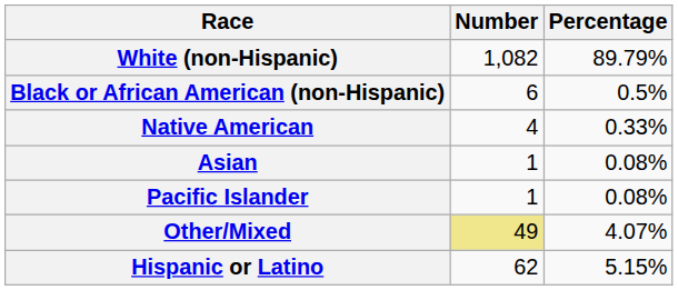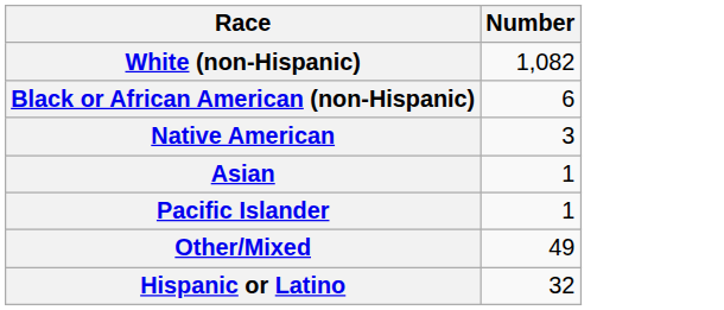 <table class="wikitable" style="text-align:right">
 <tr>
 <th scope="col">Race</th>
 <th scope="col">Number</th>
-<th scope="col">Percentage</th>
 </tr>
 <tr>
 <th scope="row"><a href='#'>White</a> (non-Hispanic)</th>
 <td>1,082</td>
-<td>89.79%</td>
 </tr>
 <tr>
 <th scope="row"><a href='#'>Black or African American</a> (non-Hispanic)</th>
 <td>6</td>
-<td>0.5%</td>
 </tr>
 <tr>
 <th scope="row"><a href='#'>Native American</a></th>
-<td>4</td>
-<td>0.33%</td>
+<td>3</td>
 </tr>
 <tr>
 <th scope="row"><a href='#'>Asian</a></th>
 <td>1</td>
-<td>0.08%</td>
 </tr>
 <tr>
 <th scope="row"><a href='#'>Pacific Islander</a></th>
 <td>1</td>
-<td>0.08%</td>
 </tr>
 <tr>
 <th scope="row"><a href='#'>Other/Mixed</a></th>
-<td style="background: khaki;">49</td>
-<td>4.07%</td>
+<td>49</td>
 </tr>
 <tr>
 <th scope="row"><a href='#'>Hispanic</a> or <a href='#'>Latino</a></th>
-<td>62</td>
-<td>5.15%</td>
+<td>32</td>
 </tr>
 </table>
